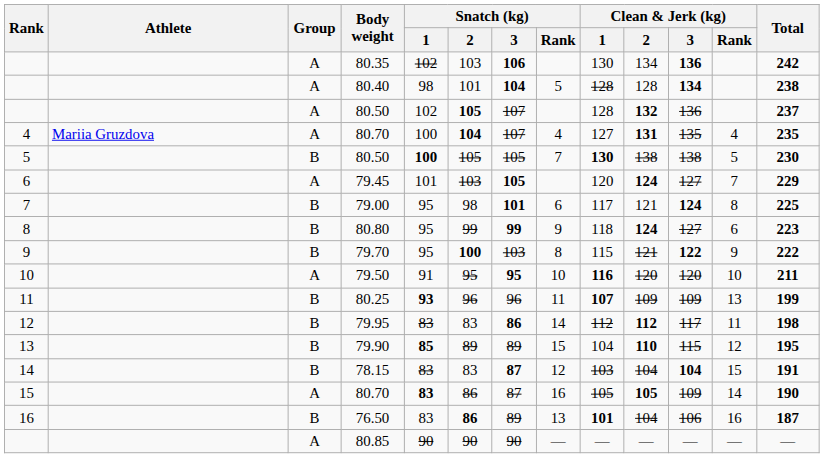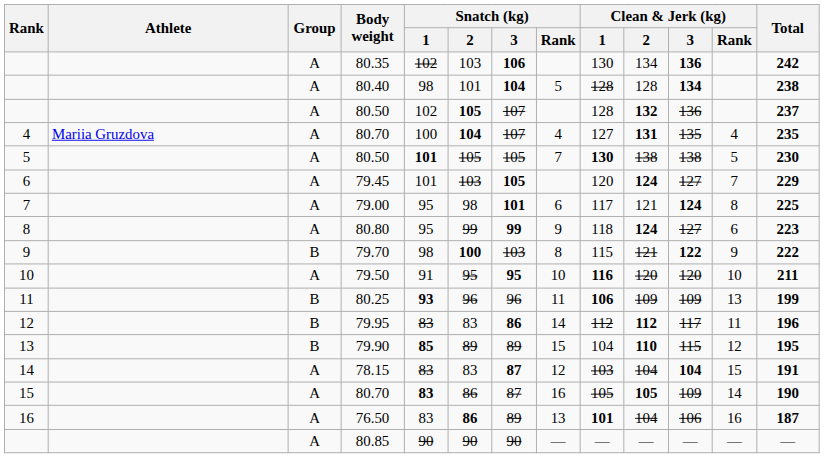 <table class = "wikitable" style="text-align:center;">
 <tr>
 <th rowspan=2 width=40>Rank</th>
 <th rowspan=2 width=250>Athlete</th>
 <th rowspan=2 width=50>Group</th>
 <th rowspan=2 width=60>Body weight</th>
 <th colspan=4>Snatch (kg)</th>
 <th colspan=4>Clean & Jerk (kg)</th>
 <th rowspan=2 width=60>Total</th>
 </tr>
 <tr>
 <th width=40>1</th>
 <th width=40>2</th>
 <th width=40>3</th>
 <th width=40>Rank</th>
 <th width=40>1</th>
 <th width=40>2</th>
 <th width=40>3</th>
 <th width=40>Rank</th>
 </tr>
 <tr>
 <td></td>
 <td align=left></td>
 <td>A</td>
 <td>80.35</td>
 <td><s>102</s></td>
 <td>103</td>
 <td><strong>106</strong></td>
 <td></td>
 <td>130</td>
 <td>134</td>
 <td><strong>136</strong></td>
 <td></td>
 <td><strong>242</strong></td>
 </tr>
 <tr>
 <td></td>
 <td align=left></td>
 <td>A</td>
 <td>80.40</td>
 <td>98</td>
 <td>101</td>
 <td><strong>104</strong></td>
 <td>5</td>
 <td><s>128</s></td>
 <td>128</td>
 <td><strong>134</strong></td>
 <td></td>
 <td><strong>238</strong></td>
 </tr>
 <tr>
 <td></td>
 <td align=left></td>
 <td>A</td>
 <td>80.50</td>
 <td>102</td>
 <td><strong>105</strong></td>
 <td><s>107</s></td>
 <td></td>
 <td>128</td>
 <td><strong>132</strong></td>
 <td><s>136</s></td>
 <td></td>
 <td><strong>237</strong></td>
 </tr>
 <tr>
 <td>4</td>
 <td align=left> <a href='#'>Mariia Gruzdova</a> </td>
 <td>A</td>
 <td>80.70</td>
 <td>100</td>
 <td><strong>104</strong></td>
 <td><s>107</s></td>
 <td>4</td>
 <td>127</td>
 <td><strong>131</strong></td>
 <td><s>135</s></td>
 <td>4</td>
 <td><strong>235</strong></td>
 </tr>
 <tr>
 <td>5</td>
 <td align=left></td>
-<td>B</td>
+<td>A</td>
 <td>80.50</td>
-<td><strong>100</strong></td>
+<td><strong>101</strong></td>
 <td><s>105</s></td>
 <td><s>105</s></td>
 <td>7</td>
 <td><strong>130</strong></td>
 <td><s>138</s></td>
 <td><s>138</s></td>
 <td>5</td>
 <td><strong>230</strong></td>
 </tr>
 <tr>
 <td>6</td>
 <td align=left></td>
 <td>A</td>
 <td>79.45</td>
 <td>101</td>
 <td><s>103</s></td>
 <td><strong>105</strong></td>
 <td></td>
 <td>120</td>
 <td><strong>124</strong></td>
 <td><s>127</s></td>
 <td>7</td>
 <td><strong>229</strong></td>
 </tr>
 <tr>
 <td>7</td>
 <td align=left></td>
-<td>B</td>
+<td>A</td>
 <td>79.00</td>
 <td>95</td>
 <td>98</td>
 <td><strong>101</strong></td>
 <td>6</td>
 <td>117</td>
 <td>121</td>
 <td><strong>124</strong></td>
 <td>8</td>
 <td><strong>225</strong></td>
 </tr>
 <tr>
 <td>8</td>
 <td align=left></td>
-<td>B</td>
+<td>A</td>
 <td>80.80</td>
 <td>95</td>
 <td><s>99</s></td>
 <td><strong>99</strong></td>
 <td>9</td>
 <td>118</td>
 <td><strong>124</strong></td>
 <td><s>127</s></td>
 <td>6</td>
 <td><strong>223</strong></td>
 </tr>
 <tr>
 <td>9</td>
 <td align=left></td>
 <td>B</td>
 <td>79.70</td>
-<td>95</td>
+<td>98</td>
 <td><strong>100</strong></td>
 <td><s>103</s></td>
 <td>8</td>
 <td>115</td>
 <td><s>121</s></td>
 <td><strong>122</strong></td>
 <td>9</td>
 <td><strong>222</strong></td>
 </tr>
 <tr>
 <td>10</td>
 <td align=left></td>
 <td>A</td>
 <td>79.50</td>
 <td>91</td>
 <td><s>95</s></td>
 <td><strong>95</strong></td>
 <td>10</td>
 <td><strong>116</strong></td>
 <td><s>120</s></td>
 <td><s>120</s></td>
 <td>10</td>
 <td><strong>211</strong></td>
 </tr>
 <tr>
 <td>11</td>
 <td align=left></td>
 <td>B</td>
 <td>80.25</td>
 <td><strong>93</strong></td>
 <td><s>96</s></td>
 <td><s>96</s></td>
 <td>11</td>
-<td><strong>107</strong></td>
+<td><strong>106</strong></td>
 <td><s>109</s></td>
 <td><s>109</s></td>
 <td>13</td>
 <td><strong>199</strong></td>
 </tr>
 <tr>
 <td>12</td>
 <td align=left></td>
 <td>B</td>
 <td>79.95</td>
 <td><s>83</s></td>
 <td>83</td>
 <td><strong>86</strong></td>
 <td>14</td>
 <td><s>112</s></td>
 <td><strong>112</strong></td>
 <td><s>117</s></td>
 <td>11</td>
-<td><strong>198</strong></td>
+<td><strong>196</strong></td>
 </tr>
 <tr>
 <td>13</td>
 <td align=left></td>
 <td>B</td>
 <td>79.90</td>
 <td><strong>85</strong></td>
 <td><s>89</s></td>
 <td><s>89</s></td>
 <td>15</td>
 <td>104</td>
 <td><strong>110</strong></td>
 <td><s>115</s></td>
 <td>12</td>
 <td><strong>195</strong></td>
 </tr>
 <tr>
 <td>14</td>
 <td align=left></td>
-<td>B</td>
+<td>A</td>
 <td>78.15</td>
 <td><s>83</s></td>
 <td>83</td>
 <td><strong>87</strong></td>
 <td>12</td>
 <td><s>103</s></td>
 <td><s>104</s></td>
 <td><strong>104</strong></td>
 <td>15</td>
 <td><strong>191</strong></td>
 </tr>
 <tr>
 <td>15</td>
 <td align=left></td>
 <td>A</td>
 <td>80.70</td>
 <td><strong>83</strong></td>
 <td><s>86</s></td>
 <td><s>87</s></td>
 <td>16</td>
 <td><s>105</s></td>
 <td><strong>105</strong></td>
 <td><s>109</s></td>
 <td>14</td>
 <td><strong>190</strong></td>
 </tr>
 <tr>
 <td>16</td>
 <td align=left></td>
-<td>B</td>
+<td>A</td>
 <td>76.50</td>
 <td>83</td>
 <td><strong>86</strong></td>
 <td><s>89</s></td>
 <td>13</td>
 <td><strong>101</strong></td>
 <td><s>104</s></td>
 <td><s>106</s></td>
 <td>16</td>
 <td><strong>187</strong></td>
 </tr>
 <tr>
 <td></td>
 <td align=left></td>
 <td>A</td>
 <td>80.85</td>
 <td><s>90</s></td>
 <td><s>90</s></td>
 <td><s>90</s></td>
 <td>—</td>
 <td>—</td>
 <td>—</td>
 <td>—</td>
 <td>—</td>
 <td>—</td>
 </tr>
 </table>
